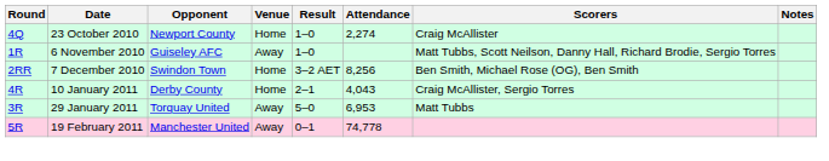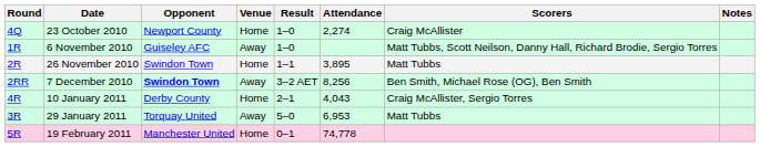 <table class="wikitable">
 <tr>
 <th>Round</th>
 <th>Date</th>
 <th>Opponent</th>
 <th>Venue</th>
 <th>Result</th>
 <th>Attendance</th>
 <th>Scorers</th>
 <th>Notes</th>
 </tr>
 <tr style="background:#d0ffe3;">
 <td><a href='#'>4Q</a></td>
 <td>23 October 2010</td>
 <td><a href='#'>Newport County</a></td>
 <td>Home</td>
 <td>1–0</td>
 <td>2,274</td>
 <td>Craig McAllister</td>
 <td></td>
 </tr>
 <tr style="background:#d0ffe3;">
 <td><a href='#'>1R</a></td>
 <td>6 November 2010</td>
 <td><a href='#'>Guiseley AFC</a></td>
 <td>Away</td>
 <td>1–0</td>
 <td></td>
 <td>Matt Tubbs, Scott Neilson, Danny Hall, Richard Brodie, Sergio Torres</td>
 <td></td>
 </tr>
+<tr style="background:#f3f3f3;">
+<td><a href='#'>2R</a></td>
+<td>26 November 2010</td>
+<td><a href='#'>Swindon Town</a></td>
+<td>Home</td>
+<td>1–1</td>
+<td>3,895</td>
+<td>Matt Tubbs</td>
+<td></td>
+</tr>
 <tr style="background:#d0ffe3;">
 <td><a href='#'>2RR</a></td>
 <td>7 December 2010</td>
-<td><a href='#'>Swindon Town</a></td>
-<td>Home</td>
+<td><strong><a href='#'>Swindon Town</a></strong></td>
+<td>Away</td>
 <td>3–2 AET</td>
 <td>8,256</td>
 <td>Ben Smith, Michael Rose (OG), Ben Smith</td>
 <td></td>
 </tr>
 <tr style="background:#d0ffe3;">
 <td><a href='#'>4R</a></td>
 <td>10 January 2011</td>
 <td><a href='#'>Derby County</a></td>
 <td>Home</td>
 <td>2–1</td>
 <td>4,043</td>
 <td>Craig McAllister, Sergio Torres</td>
 <td></td>
 </tr>
 <tr style="background:#d0ffe3;">
 <td><a href='#'>3R</a></td>
 <td>29 January 2011</td>
 <td><a href='#'>Torquay United</a></td>
 <td>Away</td>
 <td>5–0</td>
 <td>6,953</td>
 <td>Matt Tubbs</td>
 <td></td>
 </tr>
 <tr style="background:#ffd0e3;">
 <td><a href='#'>5R</a></td>
 <td>19 February 2011</td>
 <td><a href='#'>Manchester United</a></td>
-<td>Away</td>
+<td>Home</td>
 <td>0–1</td>
 <td>74,778</td>
 <td></td>
 <td></td>
 </tr>
 </table>
